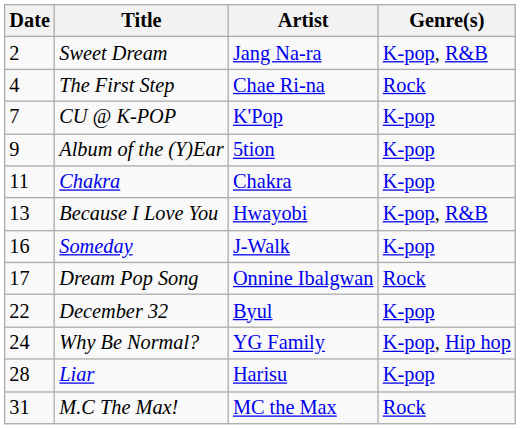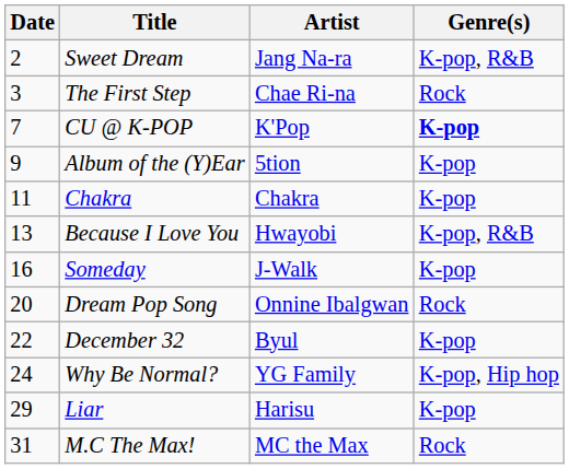 <table class="wikitable" style="text-align: left;">
 <tr>
 <th>Date</th>
 <th>Title</th>
 <th>Artist</th>
 <th>Genre(s)</th>
 </tr>
 <tr>
 <td>2</td>
 <td><em>Sweet Dream</em></td>
 <td><a href='#'>Jang Na-ra</a></td>
 <td><a href='#'>K-pop</a>, <a href='#'>R&B</a></td>
 </tr>
 <tr>
-<td>4</td>
+<td>3</td>
 <td><em>The First Step</em></td>
 <td><a href='#'>Chae Ri-na</a></td>
 <td><a href='#'>Rock</a></td>
 </tr>
 <tr>
 <td>7</td>
 <td><em>CU @ K-POP</em></td>
 <td><a href='#'>K'Pop</a></td>
-<td><a href='#'>K-pop</a></td>
+<td><strong><a href='#'>K-pop</a></strong></td>
 </tr>
 <tr>
 <td>9</td>
 <td><em>Album of the (Y)Ear</em></td>
 <td><a href='#'>5tion</a></td>
 <td><a href='#'>K-pop</a></td>
 </tr>
 <tr>
 <td>11</td>
 <td><em><a href='#'>Chakra</a></em></td>
 <td><a href='#'>Chakra</a></td>
 <td><a href='#'>K-pop</a></td>
 </tr>
 <tr>
 <td>13</td>
 <td><em>Because I Love You</em></td>
 <td><a href='#'>Hwayobi</a></td>
 <td><a href='#'>K-pop</a>, <a href='#'>R&B</a></td>
 </tr>
 <tr>
 <td>16</td>
 <td><em><a href='#'>Someday</a></em></td>
 <td><a href='#'>J-Walk</a></td>
 <td><a href='#'>K-pop</a></td>
 </tr>
 <tr>
-<td>17</td>
+<td>20</td>
 <td><em>Dream Pop Song</em></td>
 <td><a href='#'>Onnine Ibalgwan</a></td>
 <td><a href='#'>Rock</a></td>
 </tr>
 <tr>
 <td>22</td>
 <td><em>December 32</em></td>
 <td><a href='#'>Byul</a></td>
 <td><a href='#'>K-pop</a></td>
 </tr>
 <tr>
 <td>24</td>
 <td><em>Why Be Normal?</em></td>
 <td><a href='#'>YG Family</a></td>
 <td><a href='#'>K-pop</a>, <a href='#'>Hip hop</a></td>
 </tr>
 <tr>
-<td>28</td>
+<td>29</td>
 <td><em><a href='#'>Liar</a></em></td>
 <td><a href='#'>Harisu</a></td>
 <td><a href='#'>K-pop</a></td>
 </tr>
 <tr>
 <td>31</td>
 <td><em>M.C The Max!</em></td>
 <td><a href='#'>MC the Max</a></td>
 <td><a href='#'>Rock</a></td>
 </tr>
 </table>
